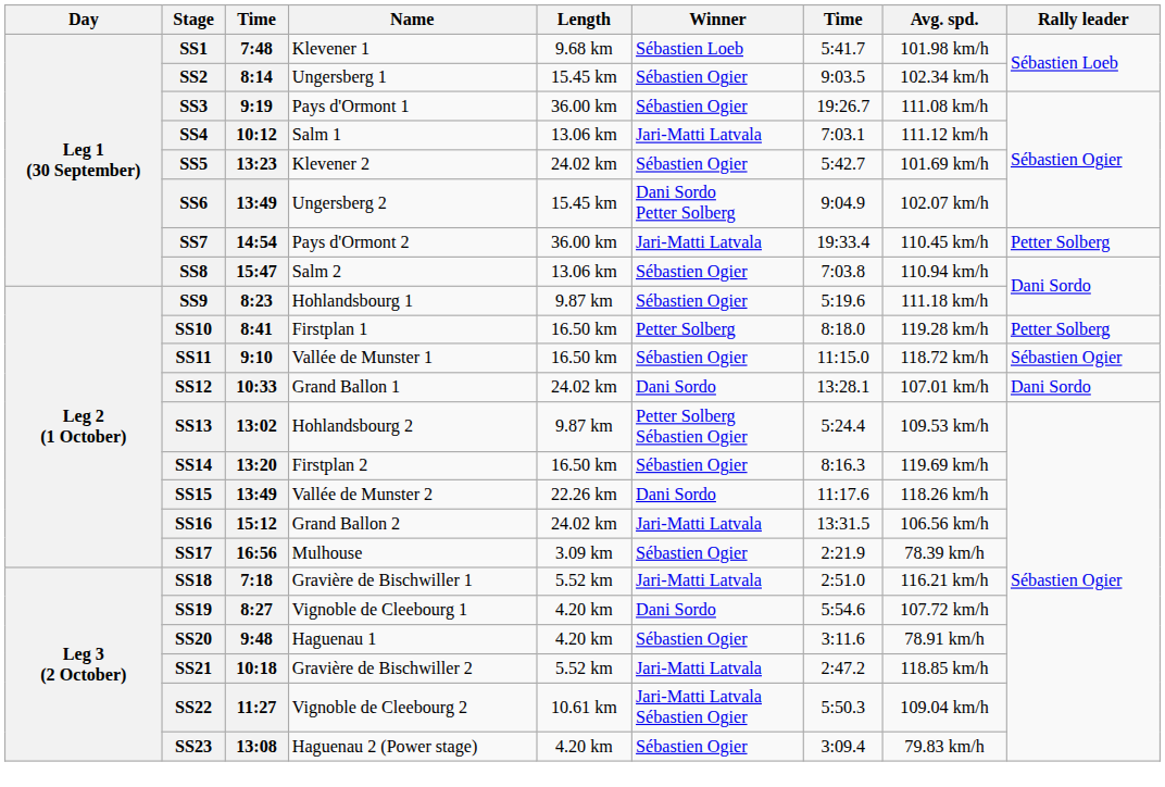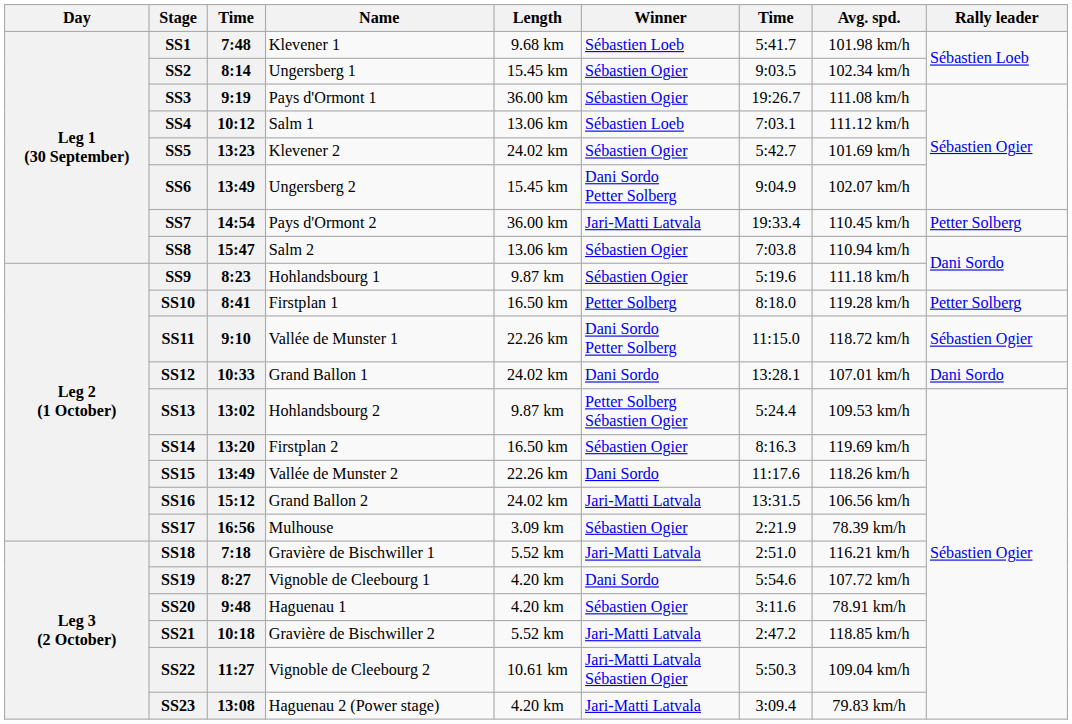 <table class="wikitable" width=100% style="text-align: center; font-size: 90%; max-width: 950px;">
 <tr>
 <th>Day</th>
 <th>Stage</th>
 <th>Time</th>
 <th>Name</th>
 <th>Length</th>
 <th>Winner</th>
 <th>Time</th>
 <th>Avg. spd.</th>
 <th>Rally leader</th>
 </tr>
 <tr>
 <th rowspan=8>Leg 1<br>(30 September)</th>
 <th>SS1</th>
 <th>7:48</th>
 <td align=left>Klevener 1</td>
 <td>9.68 km</td>
 <td align=left> <a href='#'>Sébastien Loeb</a></td>
 <td>5:41.7</td>
 <td>101.98 km/h</td>
 <td align=left rowspan=2> <a href='#'>Sébastien Loeb</a></td>
 </tr>
 <tr>
 <th>SS2</th>
 <th>8:14</th>
 <td align=left>Ungersberg 1</td>
 <td>15.45 km</td>
 <td align=left> <a href='#'>Sébastien Ogier</a></td>
 <td>9:03.5</td>
 <td>102.34 km/h</td>
 </tr>
 <tr>
 <th>SS3</th>
 <th>9:19</th>
 <td align=left>Pays d'Ormont 1</td>
 <td>36.00 km</td>
 <td align=left> <a href='#'>Sébastien Ogier</a></td>
 <td>19:26.7</td>
 <td>111.08 km/h</td>
 <td align=left rowspan=4> <a href='#'>Sébastien Ogier</a></td>
 </tr>
 <tr>
 <th>SS4</th>
 <th>10:12</th>
 <td align=left>Salm 1</td>
 <td>13.06 km</td>
-<td align=left> <a href='#'>Jari-Matti Latvala</a></td>
+<td align=left> <a href='#'>Sébastien Loeb</a></td>
 <td>7:03.1</td>
 <td>111.12 km/h</td>
 </tr>
 <tr>
 <th>SS5</th>
 <th>13:23</th>
 <td align=left>Klevener 2</td>
 <td>24.02 km</td>
 <td align=left> <a href='#'>Sébastien Ogier</a></td>
 <td>5:42.7</td>
 <td>101.69 km/h</td>
 </tr>
 <tr>
 <th>SS6</th>
 <th>13:49</th>
 <td align=left>Ungersberg 2</td>
 <td>15.45 km</td>
 <td align=left> <a href='#'>Dani Sordo</a><br> <a href='#'>Petter Solberg</a></td>
 <td>9:04.9</td>
 <td>102.07 km/h</td>
 </tr>
 <tr>
 <th>SS7</th>
 <th>14:54</th>
 <td align=left>Pays d'Ormont 2</td>
 <td>36.00 km</td>
 <td align=left> <a href='#'>Jari-Matti Latvala</a></td>
 <td>19:33.4</td>
 <td>110.45 km/h</td>
 <td align=left> <a href='#'>Petter Solberg</a></td>
 </tr>
 <tr>
 <th>SS8</th>
 <th>15:47</th>
 <td align=left>Salm 2</td>
 <td>13.06 km</td>
 <td align=left> <a href='#'>Sébastien Ogier</a></td>
 <td>7:03.8</td>
 <td>110.94 km/h</td>
 <td align=left rowspan=2> <a href='#'>Dani Sordo</a></td>
 </tr>
 <tr>
 <th rowspan=9>Leg 2<br>(1 October)</th>
 <th>SS9</th>
 <th>8:23</th>
 <td align=left>Hohlandsbourg 1</td>
 <td>9.87 km</td>
 <td align=left> <a href='#'>Sébastien Ogier</a></td>
 <td>5:19.6</td>
 <td>111.18 km/h</td>
 </tr>
 <tr>
 <th>SS10</th>
 <th>8:41</th>
 <td align=left>Firstplan 1</td>
 <td>16.50 km</td>
 <td align=left> <a href='#'>Petter Solberg</a></td>
 <td>8:18.0</td>
 <td>119.28 km/h</td>
 <td align=left> <a href='#'>Petter Solberg</a></td>
 </tr>
 <tr>
 <th>SS11</th>
 <th>9:10</th>
 <td align=left>Vallée de Munster 1</td>
-<td>16.50 km</td>
-<td align=left> <a href='#'>Sébastien Ogier</a></td>
+<td>22.26 km</td>
+<td align=left> <a href='#'>Dani Sordo</a><br> <a href='#'>Petter Solberg</a></td>
 <td>11:15.0</td>
 <td>118.72 km/h</td>
 <td align=left> <a href='#'>Sébastien Ogier</a></td>
 </tr>
 <tr>
 <th>SS12</th>
 <th>10:33</th>
 <td align=left>Grand Ballon 1</td>
 <td>24.02 km</td>
 <td align=left> <a href='#'>Dani Sordo</a></td>
 <td>13:28.1</td>
 <td>107.01 km/h</td>
 <td align=left> <a href='#'>Dani Sordo</a></td>
 </tr>
 <tr>
 <th>SS13</th>
 <th>13:02</th>
 <td align=left>Hohlandsbourg 2</td>
 <td>9.87 km</td>
 <td align=left> <a href='#'>Petter Solberg</a><br> <a href='#'>Sébastien Ogier</a></td>
 <td>5:24.4</td>
 <td>109.53 km/h</td>
 <td align=left rowspan=11> <a href='#'>Sébastien Ogier</a></td>
 </tr>
 <tr>
 <th>SS14</th>
 <th>13:20</th>
 <td align=left>Firstplan 2</td>
 <td>16.50 km</td>
 <td align=left> <a href='#'>Sébastien Ogier</a></td>
 <td>8:16.3</td>
 <td>119.69 km/h</td>
 </tr>
 <tr>
 <th>SS15</th>
 <th>13:49</th>
 <td align=left>Vallée de Munster 2</td>
 <td>22.26 km</td>
 <td align=left> <a href='#'>Dani Sordo</a></td>
 <td>11:17.6</td>
 <td>118.26 km/h</td>
 </tr>
 <tr>
 <th>SS16</th>
 <th>15:12</th>
 <td align=left>Grand Ballon 2</td>
 <td>24.02 km</td>
 <td align=left> <a href='#'>Jari-Matti Latvala</a></td>
 <td>13:31.5</td>
 <td>106.56 km/h</td>
 </tr>
 <tr>
 <th>SS17</th>
 <th>16:56</th>
 <td align=left>Mulhouse</td>
 <td>3.09 km</td>
 <td align=left> <a href='#'>Sébastien Ogier</a></td>
 <td>2:21.9</td>
 <td>78.39 km/h</td>
 </tr>
 <tr>
 <th rowspan=6>Leg 3<br>(2 October)</th>
 <th>SS18</th>
 <th>7:18</th>
 <td align=left>Gravière de Bischwiller 1</td>
 <td>5.52 km</td>
 <td align=left> <a href='#'>Jari-Matti Latvala</a></td>
 <td>2:51.0</td>
 <td>116.21 km/h</td>
 </tr>
 <tr>
 <th>SS19</th>
 <th>8:27</th>
 <td align=left>Vignoble de Cleebourg 1</td>
 <td>4.20 km</td>
 <td align=left> <a href='#'>Dani Sordo</a></td>
 <td>5:54.6</td>
 <td>107.72 km/h</td>
 </tr>
 <tr>
 <th>SS20</th>
 <th>9:48</th>
 <td align=left>Haguenau 1</td>
 <td>4.20 km</td>
 <td align=left> <a href='#'>Sébastien Ogier</a></td>
 <td>3:11.6</td>
 <td>78.91 km/h</td>
 </tr>
 <tr>
 <th>SS21</th>
 <th>10:18</th>
 <td align=left>Gravière de Bischwiller 2</td>
 <td>5.52 km</td>
 <td align=left> <a href='#'>Jari-Matti Latvala</a></td>
 <td>2:47.2</td>
 <td>118.85 km/h</td>
 </tr>
 <tr>
 <th>SS22</th>
 <th>11:27</th>
 <td align=left>Vignoble de Cleebourg 2</td>
 <td>10.61 km</td>
 <td align=left> <a href='#'>Jari-Matti Latvala</a><br> <a href='#'>Sébastien Ogier</a></td>
 <td>5:50.3</td>
 <td>109.04 km/h</td>
 </tr>
 <tr>
 <th>SS23</th>
 <th>13:08</th>
 <td align=left>Haguenau 2 (Power stage)</td>
 <td>4.20 km</td>
-<td align=left> <a href='#'>Sébastien Ogier</a></td>
+<td align=left> <a href='#'>Jari-Matti Latvala</a></td>
 <td>3:09.4</td>
 <td>79.83 km/h</td>
 </tr>
 </table>
